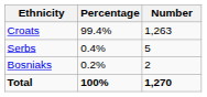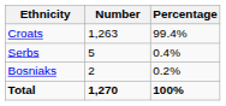 <table class="wikitable">
 <tr>
 <th width="100px">Ethnicity</th>
+<th width="80px">Number</th>
 <th width="80px">Percentage</th>
-<th width="80px">Number</th>
 </tr>
 <tr>
 <td><a href='#'>Croats</a></td>
+<td>1,263</td>
 <td>99.4%</td>
-<td>1,263</td>
 </tr>
 <tr>
 <td><a href='#'>Serbs</a></td>
+<td>5</td>
 <td>0.4%</td>
-<td>5</td>
 </tr>
 <tr>
 <td><a href='#'>Bosniaks</a></td>
+<td>2</td>
 <td>0.2%</td>
-<td>2</td>
 </tr>
 <tr>
 <td><strong>Total</strong></td>
+<td><strong>1,270</strong></td>
 <td><strong>100%</strong></td>
-<td><strong>1,270</strong></td>
 </tr>
 </table>
